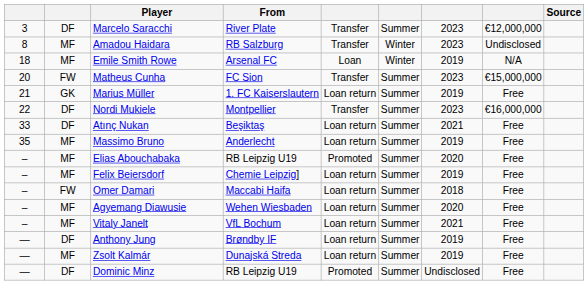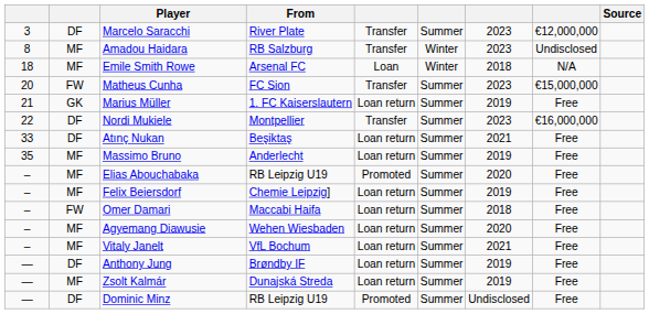 <table class="wikitable" style="text-align:center">
 <tr>
 <th style="width:56px;"></th>
 <th style="width:64px;"></th>
 <th style="width:200px;">Player</th>
 <th>From</th>
 <th></th>
 <th></th>
 <th style="width:50px;"></th>
 <th style="width:84px;"></th>
 <th>Source</th>
 </tr>
 <tr>
 <td>3</td>
 <td>DF</td>
 <td style="text-align:left"> <a href='#'>Marcelo Saracchi</a></td>
 <td style="text-align:left"> <a href='#'>River Plate</a></td>
 <td>Transfer</td>
 <td>Summer</td>
 <td>2023</td>
 <td>€12,000,000</td>
 <td></td>
 </tr>
 <tr>
 <td>8</td>
 <td>MF</td>
 <td style="text-align:left"> <a href='#'>Amadou Haidara</a></td>
 <td style="text-align:left"> <a href='#'>RB Salzburg</a></td>
 <td>Transfer</td>
 <td>Winter</td>
 <td>2023</td>
 <td>Undisclosed</td>
 <td></td>
 </tr>
 <tr>
 <td>18</td>
 <td>MF</td>
 <td style="text-align:left"> <a href='#'>Emile Smith Rowe</a></td>
 <td style="text-align:left"> <a href='#'>Arsenal FC</a></td>
 <td>Loan</td>
 <td>Winter</td>
-<td>2019</td>
+<td>2018</td>
 <td>N/A</td>
 <td></td>
 </tr>
 <tr>
 <td>20</td>
 <td>FW</td>
 <td style="text-align:left"> <a href='#'>Matheus Cunha</a></td>
 <td style="text-align:left"> <a href='#'>FC Sion</a></td>
 <td>Transfer</td>
 <td>Summer</td>
 <td>2023</td>
 <td>€15,000,000</td>
 <td></td>
 </tr>
 <tr>
 <td>21</td>
 <td>GK</td>
 <td style="text-align:left"> <a href='#'>Marius Müller</a></td>
 <td style="text-align:left"><a href='#'>1. FC Kaiserslautern</a></td>
 <td>Loan return</td>
 <td>Summer</td>
 <td>2019</td>
 <td>Free</td>
 <td></td>
 </tr>
 <tr>
 <td>22</td>
 <td>DF</td>
 <td style="text-align:left"> <a href='#'>Nordi Mukiele</a></td>
 <td style="text-align:left"> <a href='#'>Montpellier</a></td>
 <td>Transfer</td>
 <td>Summer</td>
 <td>2023</td>
 <td>€16,000,000</td>
 <td></td>
 </tr>
 <tr>
 <td>33</td>
 <td>DF</td>
 <td style="text-align:left"> <a href='#'>Atınç Nukan</a></td>
 <td style="text-align:left"> <a href='#'>Beşiktaş</a></td>
 <td>Loan return</td>
 <td>Summer</td>
 <td>2021</td>
 <td>Free</td>
 <td></td>
 </tr>
 <tr>
 <td>35</td>
 <td>MF</td>
 <td style="text-align:left"> <a href='#'>Massimo Bruno</a></td>
 <td style="text-align:left"> <a href='#'>Anderlecht</a></td>
 <td>Loan return</td>
 <td>Summer</td>
 <td>2019</td>
 <td>Free</td>
 <td></td>
 </tr>
 <tr>
 <td>–</td>
 <td>MF</td>
 <td style="text-align:left"> <a href='#'>Elias Abouchabaka</a></td>
 <td style="text-align:left">RB Leipzig U19</td>
 <td>Promoted</td>
 <td>Summer</td>
 <td>2020</td>
 <td>Free</td>
 <td></td>
 </tr>
 <tr>
 <td>–</td>
 <td>MF</td>
 <td style="text-align:left"> <a href='#'>Felix Beiersdorf</a></td>
 <td style="text-align:left"><a href='#'>Chemie Leipzig</a>]</td>
 <td>Loan return</td>
 <td>Summer</td>
 <td>2019</td>
 <td>Free</td>
 <td></td>
 </tr>
 <tr>
 <td>–</td>
 <td>FW</td>
 <td style="text-align:left"> <a href='#'>Omer Damari</a></td>
 <td style="text-align:left"> <a href='#'>Maccabi Haifa</a></td>
 <td>Loan return</td>
 <td>Summer</td>
 <td>2018</td>
 <td>Free</td>
 <td></td>
 </tr>
 <tr>
 <td>–</td>
 <td>MF</td>
 <td style="text-align:left"> <a href='#'>Agyemang Diawusie</a></td>
 <td style="text-align:left"><a href='#'>Wehen Wiesbaden</a></td>
 <td>Loan return</td>
 <td>Summer</td>
 <td>2020</td>
 <td>Free</td>
 <td></td>
 </tr>
 <tr>
 <td>–</td>
 <td>MF</td>
 <td style="text-align:left"> <a href='#'>Vitaly Janelt</a></td>
 <td style="text-align:left"><a href='#'>VfL Bochum</a></td>
 <td>Loan return</td>
 <td>Summer</td>
 <td>2021</td>
 <td>Free</td>
 <td></td>
 </tr>
 <tr>
 <td>—</td>
 <td>DF</td>
 <td style="text-align:left"> <a href='#'>Anthony Jung</a></td>
 <td style="text-align:left"> <a href='#'>Brøndby IF</a></td>
 <td>Loan return</td>
 <td>Summer</td>
 <td>2019</td>
 <td>Free</td>
 <td></td>
 </tr>
 <tr>
 <td>—</td>
 <td>MF</td>
 <td style="text-align:left"> <a href='#'>Zsolt Kalmár</a></td>
 <td style="text-align:left"> <a href='#'>Dunajská Streda</a></td>
 <td>Loan return</td>
 <td>Summer</td>
 <td>2019</td>
 <td>Free</td>
 <td></td>
 </tr>
 <tr>
 <td>—</td>
 <td>DF</td>
 <td style="text-align:left"> <a href='#'>Dominic Minz</a></td>
 <td style="text-align:left">RB Leipzig U19</td>
 <td>Promoted</td>
 <td>Summer</td>
 <td>Undisclosed</td>
 <td>Free</td>
 <td></td>
 </tr>
 </table>
